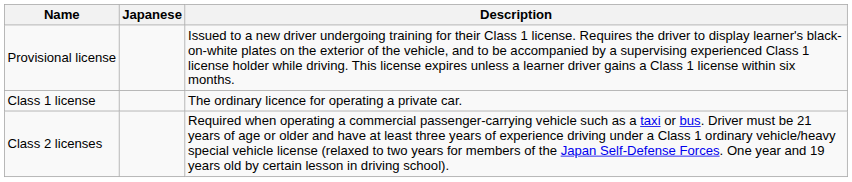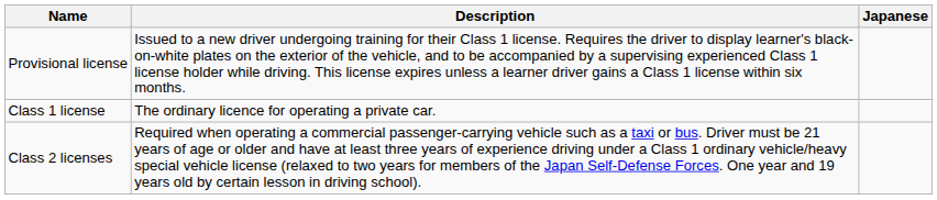 <table class=wikitable>
 <tr>
 <th>Name</th>
+<th width=800>Description</th>
 <th>Japanese</th>
-<th width=800>Description</th>
 </tr>
 <tr>
 <td>Provisional license</td>
+<td>Issued to a new driver undergoing training for their Class 1 license. Requires the driver to display learner's black-on-white plates on the exterior of the vehicle, and to be accompanied by a supervising experienced Class 1 license holder while driving. This license expires unless a learner driver gains a Class 1 license within six months.</td>
 <td></td>
-<td>Issued to a new driver undergoing training for their Class 1 license. Requires the driver to display learner's black-on-white plates on the exterior of the vehicle, and to be accompanied by a supervising experienced Class 1 license holder while driving. This license expires unless a learner driver gains a Class 1 license within six months.</td>
 </tr>
 <tr>
 <td>Class 1 license</td>
+<td>The ordinary licence for operating a private car.</td>
 <td></td>
-<td>The ordinary licence for operating a private car.</td>
 </tr>
 <tr>
 <td>Class 2 licenses</td>
+<td>Required when operating a commercial passenger-carrying vehicle such as a <a href='#'>taxi</a> or <a href='#'>bus</a>. Driver must be 21 years of age or older and have at least three years of experience driving under a Class 1 ordinary vehicle/heavy special vehicle license (relaxed to two years for members of the <a href='#'>Japan Self-Defense Forces</a>. One year and 19 years old by certain lesson in driving school).</td>
 <td></td>
-<td>Required when operating a commercial passenger-carrying vehicle such as a <a href='#'>taxi</a> or <a href='#'>bus</a>. Driver must be 21 years of age or older and have at least three years of experience driving under a Class 1 ordinary vehicle/heavy special vehicle license (relaxed to two years for members of the <a href='#'>Japan Self-Defense Forces</a>. One year and 19 years old by certain lesson in driving school).</td>
 </tr>
 </table>
